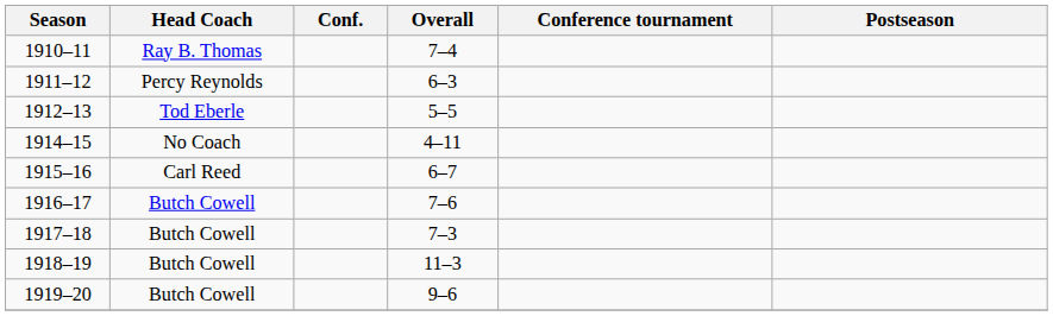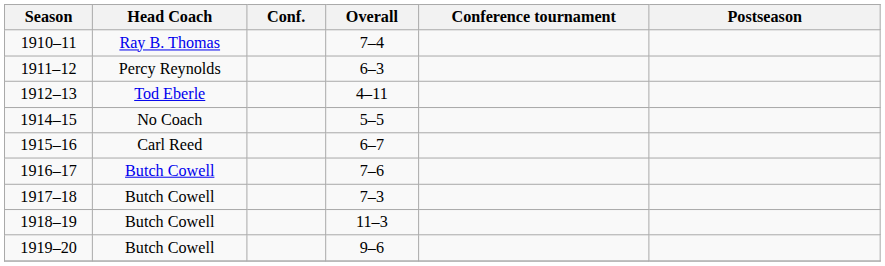 <table class="wikitable" style="text-align:center">
 <tr>
 <th bgcolor="#003591" width="5%">Season</th>
 <th bgcolor="#003591" width="10%">Head Coach</th>
 <th bgcolor="#003591" width="5%">Conf.</th>
 <th bgcolor="#003591" width="5%">Overall</th>
 <th bgcolor="#003591" width="15%">Conference tournament</th>
 <th bgcolor="#003591" width="15%">Postseason</th>
 </tr>
 <tr>
 <td>1910–11</td>
 <td><a href='#'>Ray B. Thomas</a></td>
 <td></td>
 <td>7–4</td>
 <td></td>
 <td></td>
 </tr>
 <tr>
 <td>1911–12</td>
 <td>Percy Reynolds</td>
 <td></td>
 <td>6–3</td>
 <td></td>
 <td></td>
 </tr>
 <tr>
 <td>1912–13</td>
 <td><a href='#'>Tod Eberle</a></td>
 <td></td>
-<td>5–5</td>
+<td>4–11</td>
 <td></td>
 <td></td>
 </tr>
 <tr>
 <td>1914–15</td>
 <td>No Coach</td>
 <td></td>
-<td>4–11</td>
+<td>5–5</td>
 <td></td>
 <td></td>
 </tr>
 <tr>
 <td>1915–16</td>
 <td>Carl Reed</td>
 <td></td>
 <td>6–7</td>
 <td></td>
 <td></td>
 </tr>
 <tr>
 <td>1916–17</td>
 <td><a href='#'>Butch Cowell</a></td>
 <td></td>
 <td>7–6</td>
 <td></td>
 <td></td>
 </tr>
 <tr>
 <td>1917–18</td>
 <td>Butch Cowell</td>
 <td></td>
 <td>7–3</td>
 <td></td>
 <td></td>
 </tr>
 <tr>
 <td>1918–19</td>
 <td>Butch Cowell</td>
 <td></td>
 <td>11–3</td>
 <td></td>
 <td></td>
 </tr>
 <tr>
 <td>1919–20</td>
 <td>Butch Cowell</td>
 <td></td>
 <td>9–6</td>
 <td></td>
 <td></td>
 </tr>
 <tr>
 </tr>
 </table>
